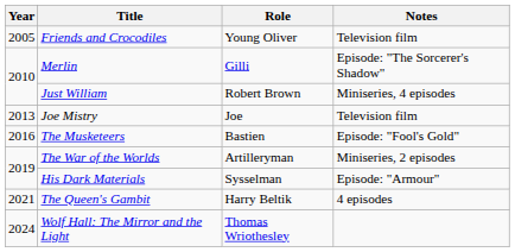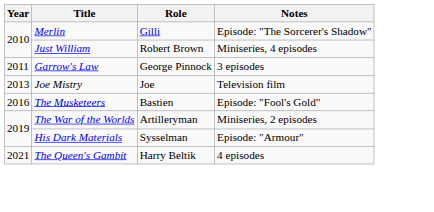 <table class="wikitable sortable">
 <tr>
 <th>Year</th>
 <th>Title</th>
 <th>Role</th>
 <th class="unsortable">Notes</th>
-</tr>
-<tr>
-<td>2005</td>
-<td><em><a href='#'>Friends and Crocodiles</a></em></td>
-<td>Young Oliver</td>
-<td>Television film</td>
 </tr>
 <tr>
 <td rowspan="2">2010</td>
 <td><em><a href='#'>Merlin</a></em></td>
 <td><a href='#'>Gilli</a></td>
 <td>Episode: "The Sorcerer's Shadow"</td>
 </tr>
 <tr>
 <td><em><a href='#'>Just William</a></em></td>
 <td>Robert Brown</td>
 <td>Miniseries, 4 episodes</td>
+</tr>
+<tr>
+<td>2011</td>
+<td><em><a href='#'>Garrow's Law</a></em></td>
+<td>George Pinnock</td>
+<td>3 episodes</td>
 </tr>
 <tr>
 <td>2013</td>
 <td><em>Joe Mistry</em></td>
 <td>Joe</td>
 <td>Television film</td>
 </tr>
 <tr>
 <td>2016</td>
 <td><em><a href='#'>The Musketeers</a></em></td>
 <td>Bastien</td>
 <td>Episode: "Fool's Gold"</td>
 </tr>
 <tr>
 <td rowspan="2">2019</td>
 <td><em><a href='#'>The War of the Worlds</a></em></td>
 <td>Artilleryman</td>
 <td>Miniseries, 2 episodes</td>
 </tr>
 <tr>
 <td><em><a href='#'>His Dark Materials</a></em></td>
 <td>Sysselman</td>
 <td>Episode: "Armour"</td>
 </tr>
 <tr>
 <td>2021</td>
 <td><em><a href='#'>The Queen's Gambit</a></em></td>
 <td>Harry Beltik</td>
 <td>4 episodes</td>
 </tr>
-<tr>
-<td>2024</td>
-<td><em><a href='#'>Wolf Hall: The Mirror and the Light</a></em></td>
-<td><a href='#'>Thomas Wriothesley</a></td>
-<td></td>
-</tr>
 </table>
